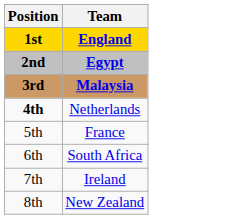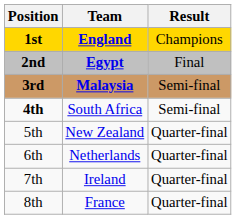 <table class="wikitable" style="text-align: center;">
 <tr>
 <th>Position</th>
 <th>Team</th>
+<th>Result</th>
 </tr>
 <tr style="background:gold;">
 <td><strong>1st</strong></td>
 <td> <strong><a href='#'>England</a></strong></td>
+<td>Champions</td>
 </tr>
 <tr style="background:silver;">
 <td><strong>2nd</strong></td>
 <td> <strong><a href='#'>Egypt</a></strong></td>
+<td>Final</td>
 </tr>
 <tr style="background:#c96;">
 <td><strong>3rd</strong></td>
 <td> <strong><a href='#'>Malaysia</a></strong></td>
+<td>Semi-final</td>
 </tr>
 <tr>
 <td><strong>4th</strong></td>
-<td> <a href='#'>Netherlands</a></td>
+<td> <a href='#'>South Africa</a></td>
+<td>Semi-final</td>
 </tr>
 <tr>
 <td>5th</td>
-<td> <a href='#'>France</a></td>
+<td> <a href='#'>New Zealand</a></td>
+<td>Quarter-final</td>
 </tr>
 <tr>
 <td>6th</td>
-<td> <a href='#'>South Africa</a></td>
+<td> <a href='#'>Netherlands</a></td>
+<td>Quarter-final</td>
 </tr>
 <tr>
 <td>7th</td>
 <td> <a href='#'>Ireland</a></td>
+<td>Quarter-final</td>
 </tr>
 <tr>
 <td>8th</td>
-<td> <a href='#'>New Zealand</a></td>
+<td> <a href='#'>France</a></td>
+<td>Quarter-final</td>
 </tr>
 </table>
